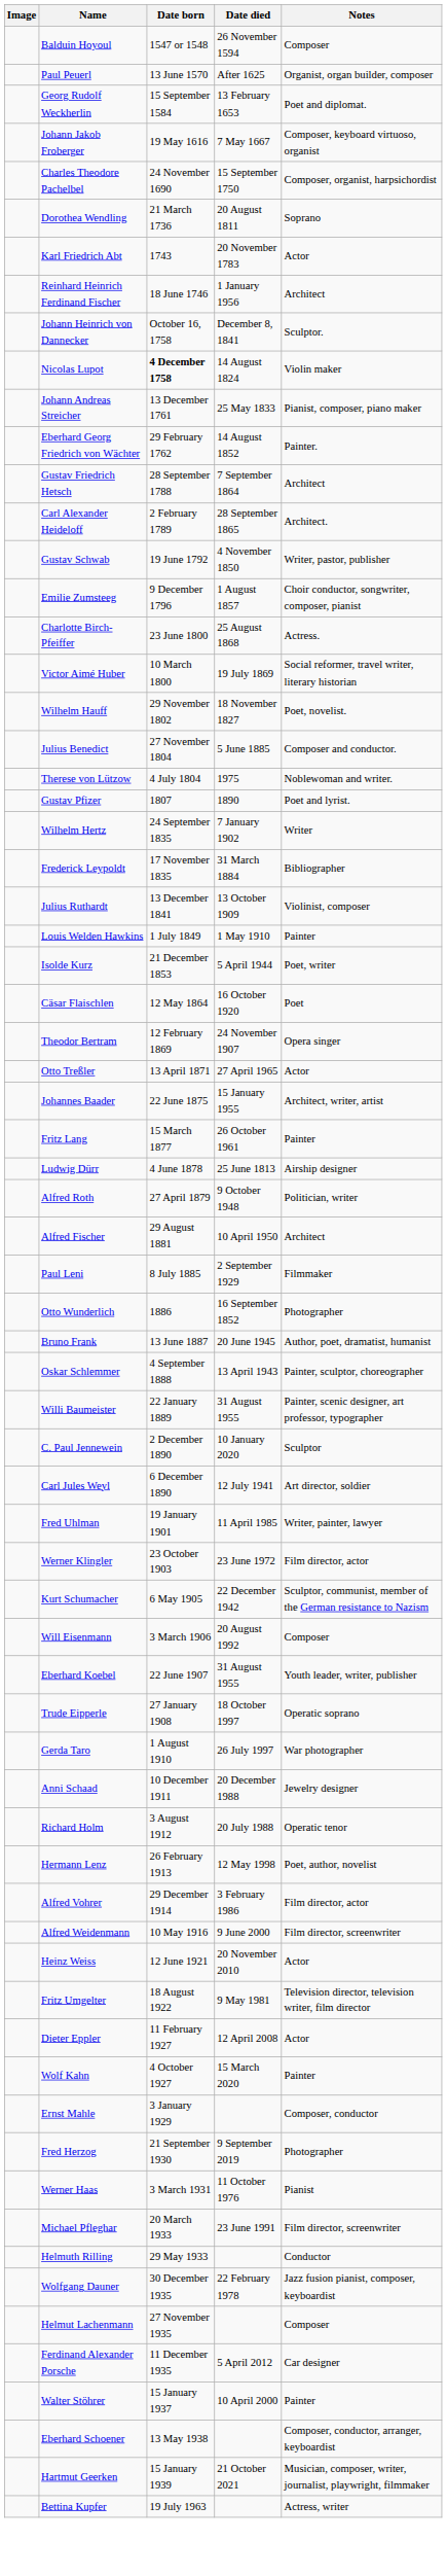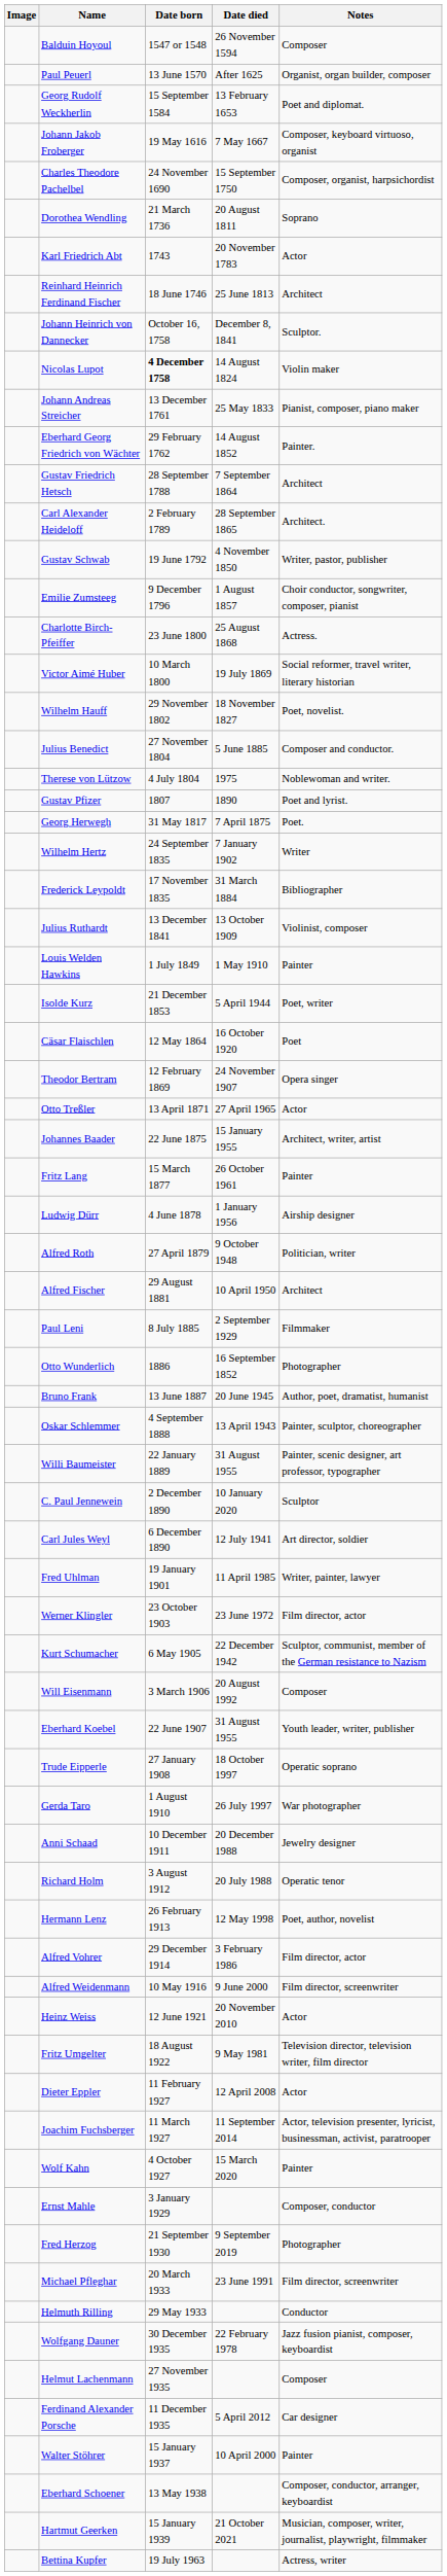 <table class="wikitable sortable" style="font-size:95%;border:0px;text-align:left;line-height:150%;">
 <tr>
 <th>Image</th>
 <th>Name</th>
 <th>Date born</th>
 <th>Date died</th>
 <th class="unsortable">Notes</th>
 </tr>
 <tr>
 <td></td>
 <td><a href='#'>Balduin Hoyoul</a></td>
 <td>1547 or 1548</td>
 <td>26 November 1594</td>
 <td>Composer</td>
 </tr>
 <tr>
 <td></td>
 <td><a href='#'>Paul Peuerl</a></td>
 <td>13 June 1570</td>
 <td>After 1625</td>
 <td>Organist, organ builder, composer</td>
 </tr>
 <tr>
 <td></td>
 <td><a href='#'>Georg Rudolf Weckherlin</a></td>
 <td>15 September 1584</td>
 <td>13 February 1653</td>
 <td>Poet and diplomat.</td>
 </tr>
 <tr>
 <td></td>
 <td><a href='#'>Johann Jakob Froberger</a></td>
 <td>19 May 1616</td>
 <td>7 May 1667</td>
 <td>Composer, keyboard virtuoso, organist</td>
 </tr>
 <tr>
 <td></td>
 <td><a href='#'>Charles Theodore Pachelbel</a></td>
 <td>24 November 1690</td>
 <td>15 September 1750</td>
 <td>Composer, organist, harpsichordist</td>
 </tr>
 <tr>
 <td></td>
 <td><a href='#'>Dorothea Wendling</a></td>
 <td>21 March 1736</td>
 <td>20 August 1811</td>
 <td>Soprano</td>
 </tr>
 <tr>
 <td></td>
 <td><a href='#'>Karl Friedrich Abt</a></td>
 <td>1743</td>
 <td>20 November 1783</td>
 <td>Actor</td>
 </tr>
 <tr>
 <td></td>
 <td><a href='#'>Reinhard Heinrich Ferdinand Fischer</a></td>
 <td>18 June 1746</td>
-<td>1 January 1956</td>
+<td>25 June 1813</td>
 <td>Architect</td>
 </tr>
 <tr>
 <td></td>
 <td><a href='#'>Johann Heinrich von Dannecker</a></td>
 <td>October 16, 1758</td>
 <td>December 8, 1841</td>
 <td>Sculptor.</td>
 </tr>
 <tr>
 <td></td>
 <td><a href='#'>Nicolas Lupot</a></td>
 <td><strong>4 December 1758</strong></td>
 <td>14 August 1824</td>
 <td>Violin maker</td>
 </tr>
 <tr>
 <td></td>
 <td><a href='#'>Johann Andreas Streicher</a></td>
 <td>13 December 1761</td>
 <td>25 May 1833</td>
 <td>Pianist, composer, piano maker</td>
 </tr>
 <tr>
 <td></td>
 <td><a href='#'>Eberhard Georg Friedrich von Wächter</a></td>
 <td>29 February 1762</td>
 <td>14 August 1852</td>
 <td>Painter.</td>
 </tr>
 <tr>
 <td></td>
 <td><a href='#'>Gustav Friedrich Hetsch</a></td>
 <td>28 September 1788</td>
 <td>7 September 1864</td>
 <td>Architect</td>
 </tr>
 <tr>
 <td></td>
 <td><a href='#'>Carl Alexander Heideloff</a></td>
 <td>2 February 1789</td>
 <td>28 September 1865</td>
 <td>Architect.</td>
 </tr>
 <tr>
 <td></td>
 <td><a href='#'>Gustav Schwab</a></td>
 <td>19 June 1792</td>
 <td>4 November 1850</td>
 <td>Writer, pastor, publisher</td>
 </tr>
 <tr>
 <td></td>
 <td><a href='#'>Emilie Zumsteeg</a></td>
 <td>9 December 1796</td>
 <td>1 August 1857</td>
 <td>Choir conductor, songwriter, composer, pianist</td>
 </tr>
 <tr>
 <td></td>
 <td><a href='#'>Charlotte Birch-Pfeiffer</a></td>
 <td>23 June 1800</td>
 <td>25 August 1868</td>
 <td>Actress.</td>
 </tr>
 <tr>
 <td></td>
 <td><a href='#'>Victor Aimé Huber</a></td>
 <td>10 March 1800</td>
 <td>19 July 1869</td>
 <td>Social reformer, travel writer, literary historian</td>
 </tr>
 <tr>
 <td></td>
 <td><a href='#'>Wilhelm Hauff</a></td>
 <td>29 November 1802</td>
 <td>18 November 1827</td>
 <td>Poet, novelist.</td>
 </tr>
 <tr>
 <td></td>
 <td><a href='#'>Julius Benedict</a></td>
 <td>27 November 1804</td>
 <td>5 June 1885</td>
 <td>Composer and conductor.</td>
 </tr>
 <tr>
 <td></td>
 <td><a href='#'>Therese von Lützow</a></td>
 <td>4 July 1804</td>
 <td>1975</td>
 <td>Noblewoman and writer.</td>
 </tr>
 <tr>
 <td></td>
 <td><a href='#'>Gustav Pfizer</a></td>
 <td>1807</td>
 <td>1890</td>
 <td>Poet and lyrist.</td>
 </tr>
 <tr>
 <td></td>
+<td><a href='#'>Georg Herwegh</a></td>
+<td>31 May 1817</td>
+<td>7 April 1875</td>
+<td>Poet.</td>
+</tr>
+<tr>
+<td></td>
 <td><a href='#'>Wilhelm Hertz</a></td>
 <td>24 September 1835</td>
 <td>7 January 1902</td>
 <td>Writer</td>
 </tr>
 <tr>
 <td></td>
 <td><a href='#'>Frederick Leypoldt</a></td>
 <td>17 November 1835</td>
 <td>31 March 1884</td>
 <td>Bibliographer</td>
 </tr>
 <tr>
 <td></td>
 <td><a href='#'>Julius Ruthardt</a></td>
 <td>13 December 1841</td>
 <td>13 October 1909</td>
 <td>Violinist, composer</td>
 </tr>
 <tr>
 <td></td>
 <td><a href='#'>Louis Welden Hawkins</a></td>
 <td>1 July 1849</td>
 <td>1 May 1910</td>
 <td>Painter</td>
 </tr>
 <tr>
 <td></td>
 <td><a href='#'>Isolde Kurz</a></td>
 <td>21 December 1853</td>
 <td>5 April 1944</td>
 <td>Poet, writer</td>
 </tr>
 <tr>
 <td></td>
 <td><a href='#'>Cäsar Flaischlen</a></td>
 <td>12 May 1864</td>
 <td>16 October 1920</td>
 <td>Poet</td>
 </tr>
 <tr>
 <td></td>
 <td><a href='#'>Theodor Bertram</a></td>
 <td>12 February 1869</td>
 <td>24 November 1907</td>
 <td>Opera singer</td>
 </tr>
 <tr>
 <td></td>
 <td><a href='#'>Otto Treßler</a></td>
 <td>13 April 1871</td>
 <td>27 April 1965</td>
 <td>Actor</td>
 </tr>
 <tr>
 <td></td>
 <td><a href='#'>Johannes Baader</a></td>
 <td>22 June 1875</td>
 <td>15 January 1955</td>
 <td>Architect, writer, artist</td>
 </tr>
 <tr>
 <td></td>
 <td><a href='#'>Fritz Lang</a></td>
 <td>15 March 1877</td>
 <td>26 October 1961</td>
 <td>Painter</td>
 </tr>
 <tr>
 <td></td>
 <td><a href='#'>Ludwig Dürr</a></td>
 <td>4 June 1878</td>
-<td>25 June 1813</td>
+<td>1 January 1956</td>
 <td>Airship designer</td>
 </tr>
 <tr>
 <td></td>
 <td><a href='#'>Alfred Roth</a></td>
 <td>27 April 1879</td>
 <td>9 October 1948</td>
 <td>Politician, writer</td>
 </tr>
 <tr>
 <td></td>
 <td><a href='#'>Alfred Fischer</a></td>
 <td>29 August 1881</td>
 <td>10 April 1950</td>
 <td>Architect</td>
 </tr>
 <tr>
 <td></td>
 <td><a href='#'>Paul Leni</a></td>
 <td>8 July 1885</td>
 <td>2 September 1929</td>
 <td>Filmmaker</td>
 </tr>
 <tr>
 <td></td>
 <td><a href='#'>Otto Wunderlich</a></td>
 <td>1886</td>
 <td>16 September 1852</td>
 <td>Photographer</td>
 </tr>
 <tr>
 <td></td>
 <td><a href='#'>Bruno Frank</a></td>
 <td>13 June 1887</td>
 <td>20 June 1945</td>
 <td>Author, poet, dramatist, humanist</td>
 </tr>
 <tr>
 <td></td>
 <td><a href='#'>Oskar Schlemmer</a></td>
 <td>4 September 1888</td>
 <td>13 April 1943</td>
 <td>Painter, sculptor, choreographer</td>
 </tr>
 <tr>
 <td></td>
 <td><a href='#'>Willi Baumeister</a></td>
 <td>22 January 1889</td>
 <td>31 August 1955</td>
 <td>Painter, scenic designer, art professor, typographer</td>
 </tr>
 <tr>
 <td></td>
 <td><a href='#'>C. Paul Jennewein</a></td>
 <td>2 December 1890</td>
 <td>10 January 2020</td>
 <td>Sculptor</td>
 </tr>
 <tr>
 <td></td>
 <td><a href='#'>Carl Jules Weyl</a></td>
 <td>6 December 1890</td>
 <td>12 July 1941</td>
 <td>Art director, soldier</td>
 </tr>
 <tr>
 <td></td>
 <td><a href='#'>Fred Uhlman</a></td>
 <td>19 January 1901</td>
 <td>11 April 1985</td>
 <td>Writer, painter, lawyer</td>
 </tr>
 <tr>
 <td></td>
 <td><a href='#'>Werner Klingler</a></td>
 <td>23 October 1903</td>
 <td>23 June 1972</td>
 <td>Film director, actor</td>
 </tr>
 <tr>
 <td></td>
 <td><a href='#'>Kurt Schumacher</a></td>
 <td>6 May 1905</td>
 <td>22 December 1942</td>
 <td>Sculptor, communist, member of the <a href='#'>German resistance to Nazism</a></td>
 </tr>
 <tr>
 <td></td>
 <td><a href='#'>Will Eisenmann</a></td>
 <td>3 March 1906</td>
 <td>20 August 1992</td>
 <td>Composer</td>
 </tr>
 <tr>
 <td></td>
 <td><a href='#'>Eberhard Koebel</a></td>
 <td>22 June 1907</td>
 <td>31 August 1955</td>
 <td>Youth leader, writer, publisher</td>
 </tr>
 <tr>
 <td></td>
 <td><a href='#'>Trude Eipperle</a></td>
 <td>27 January 1908</td>
 <td>18 October 1997</td>
 <td>Operatic soprano</td>
 </tr>
 <tr>
 <td></td>
 <td><a href='#'>Gerda Taro</a></td>
 <td>1 August 1910</td>
 <td>26 July 1997</td>
 <td>War photographer</td>
 </tr>
 <tr>
 <td></td>
 <td><a href='#'>Anni Schaad</a></td>
 <td>10 December 1911</td>
 <td>20 December 1988</td>
 <td>Jewelry designer</td>
 </tr>
 <tr>
 <td></td>
 <td><a href='#'>Richard Holm</a></td>
 <td>3 August 1912</td>
 <td>20 July 1988</td>
 <td>Operatic tenor</td>
 </tr>
 <tr>
 <td></td>
 <td><a href='#'>Hermann Lenz</a></td>
 <td>26 February 1913</td>
 <td>12 May 1998</td>
 <td>Poet, author, novelist</td>
 </tr>
 <tr>
 <td></td>
 <td><a href='#'>Alfred Vohrer</a></td>
 <td>29 December 1914</td>
 <td>3 February 1986</td>
 <td>Film director, actor</td>
 </tr>
 <tr>
 <td></td>
 <td><a href='#'>Alfred Weidenmann</a></td>
 <td>10 May 1916</td>
 <td>9 June 2000</td>
 <td>Film director, screenwriter</td>
 </tr>
 <tr>
 <td></td>
 <td><a href='#'>Heinz Weiss</a></td>
 <td>12 June 1921</td>
 <td>20 November 2010</td>
 <td>Actor</td>
 </tr>
 <tr>
 <td></td>
 <td><a href='#'>Fritz Umgelter</a></td>
 <td>18 August 1922</td>
 <td>9 May 1981</td>
 <td>Television director, television writer, film director</td>
 </tr>
 <tr>
 <td></td>
 <td><a href='#'>Dieter Eppler</a></td>
 <td>11 February 1927</td>
 <td>12 April 2008</td>
 <td>Actor</td>
 </tr>
 <tr>
 <td></td>
+<td><a href='#'>Joachim Fuchsberger</a></td>
+<td>11 March 1927</td>
+<td>11 September 2014</td>
+<td>Actor, television presenter, lyricist, businessman, activist, paratrooper</td>
+</tr>
+<tr>
+<td></td>
 <td><a href='#'>Wolf Kahn</a></td>
 <td>4 October 1927</td>
 <td>15 March 2020</td>
 <td>Painter</td>
 </tr>
 <tr>
 <td></td>
 <td><a href='#'>Ernst Mahle</a></td>
 <td>3 January 1929</td>
 <td></td>
 <td>Composer, conductor</td>
 </tr>
 <tr>
 <td></td>
 <td><a href='#'>Fred Herzog</a></td>
 <td>21 September 1930</td>
 <td>9 September 2019</td>
 <td>Photographer</td>
-</tr>
-<tr>
-<td></td>
-<td><a href='#'>Werner Haas</a></td>
-<td>3 March 1931</td>
-<td>11 October 1976</td>
-<td>Pianist</td>
 </tr>
 <tr>
 <td></td>
 <td><a href='#'>Michael Pfleghar</a></td>
 <td>20 March 1933</td>
 <td>23 June 1991</td>
 <td>Film director, screenwriter</td>
 </tr>
 <tr>
 <td></td>
 <td><a href='#'>Helmuth Rilling</a></td>
 <td>29 May 1933</td>
 <td></td>
 <td>Conductor</td>
 </tr>
 <tr>
 <td></td>
 <td><a href='#'>Wolfgang Dauner</a></td>
 <td>30 December 1935</td>
 <td>22 February 1978</td>
 <td>Jazz fusion pianist, composer, keyboardist</td>
 </tr>
 <tr>
 <td></td>
 <td><a href='#'>Helmut Lachenmann</a></td>
 <td>27 November 1935</td>
 <td></td>
 <td>Composer</td>
 </tr>
 <tr>
 <td></td>
 <td><a href='#'>Ferdinand Alexander Porsche</a></td>
 <td>11 December 1935</td>
 <td>5 April 2012</td>
 <td>Car designer</td>
 </tr>
 <tr>
 <td></td>
 <td><a href='#'>Walter Stöhrer</a></td>
 <td>15 January 1937</td>
 <td>10 April 2000</td>
 <td>Painter</td>
 </tr>
 <tr>
 <td></td>
 <td><a href='#'>Eberhard Schoener</a></td>
 <td>13 May 1938</td>
 <td></td>
 <td>Composer, conductor, arranger, keyboardist</td>
 </tr>
 <tr>
 <td></td>
 <td><a href='#'>Hartmut Geerken</a></td>
 <td>15 January 1939</td>
 <td>21 October 2021</td>
 <td>Musician, composer, writer, journalist, playwright, filmmaker</td>
 </tr>
 <tr>
 <td></td>
 <td><a href='#'>Bettina Kupfer</a></td>
 <td>19 July 1963</td>
 <td></td>
 <td>Actress, writer</td>
 </tr>
 </table>
